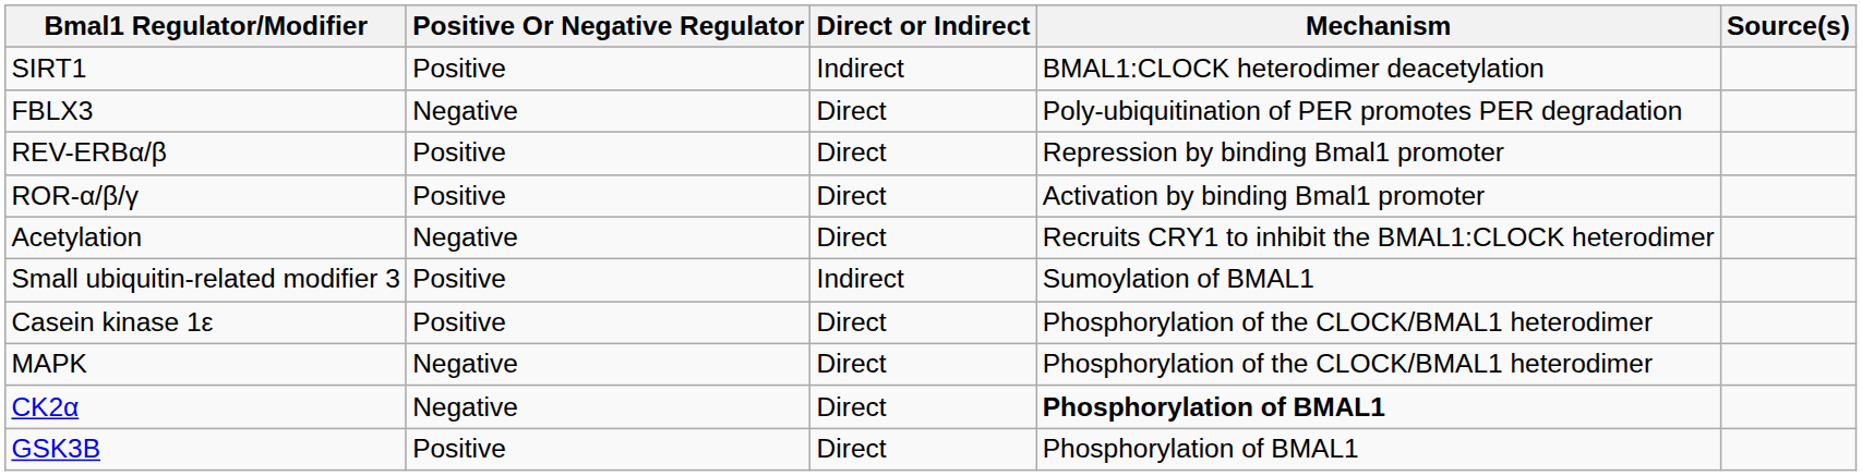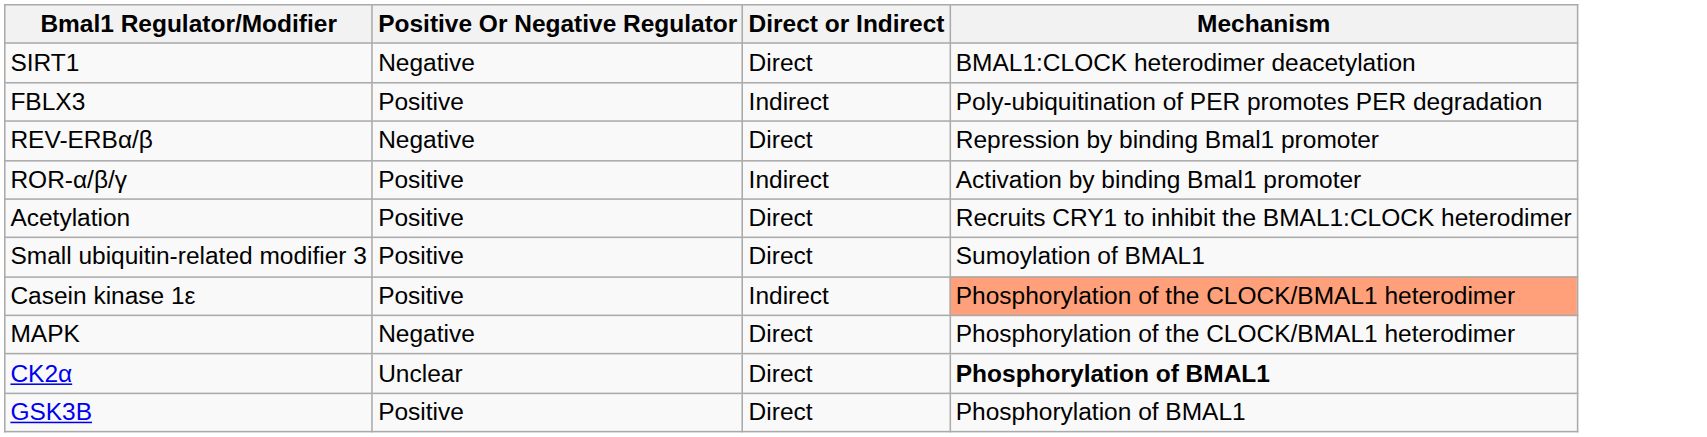 <table class="wikitable">
 <tr>
 <th>Bmal1 Regulator/Modifier</th>
 <th>Positive Or Negative Regulator</th>
 <th>Direct or Indirect</th>
 <th>Mechanism</th>
-<th>Source(s)</th>
 </tr>
 <tr>
 <td>SIRT1</td>
-<td>Positive</td>
-<td>Indirect</td>
+<td>Negative</td>
+<td>Direct</td>
 <td>BMAL1:CLOCK heterodimer deacetylation</td>
-<td></td>
 </tr>
 <tr>
 <td>FBLX3</td>
-<td>Negative</td>
-<td>Direct</td>
+<td>Positive</td>
+<td>Indirect</td>
 <td>Poly-ubiquitination of PER promotes PER degradation</td>
-<td></td>
 </tr>
 <tr>
 <td>REV-ERBα/β</td>
-<td>Positive</td>
+<td>Negative</td>
 <td>Direct</td>
 <td>Repression by binding Bmal1 promoter</td>
-<td></td>
 </tr>
 <tr>
 <td>ROR-α/β/γ</td>
 <td>Positive</td>
-<td>Direct</td>
+<td>Indirect</td>
 <td>Activation by binding Bmal1 promoter</td>
-<td></td>
 </tr>
 <tr>
 <td>Acetylation</td>
-<td>Negative</td>
+<td>Positive</td>
 <td>Direct</td>
 <td>Recruits CRY1 to inhibit the BMAL1:CLOCK heterodimer</td>
-<td></td>
 </tr>
 <tr>
 <td>Small ubiquitin-related modifier 3</td>
 <td>Positive</td>
-<td>Indirect</td>
+<td>Direct</td>
 <td>Sumoylation of BMAL1</td>
-<td></td>
 </tr>
 <tr>
 <td>Casein kinase 1ε</td>
 <td>Positive</td>
-<td>Direct</td>
-<td>Phosphorylation of the CLOCK/BMAL1 heterodimer</td>
-<td></td>
+<td>Indirect</td>
+<td style="background: lightsalmon;">Phosphorylation of the CLOCK/BMAL1 heterodimer</td>
 </tr>
 <tr>
 <td>MAPK</td>
 <td>Negative</td>
 <td>Direct</td>
 <td>Phosphorylation of the CLOCK/BMAL1 heterodimer</td>
-<td></td>
 </tr>
 <tr>
 <td><a href='#'>CK2α</a></td>
-<td>Negative</td>
+<td>Unclear</td>
 <td>Direct</td>
 <td><strong>Phosphorylation of BMAL1</strong></td>
-<td></td>
 </tr>
 <tr>
 <td><a href='#'>GSK3B</a></td>
 <td>Positive</td>
 <td>Direct</td>
 <td>Phosphorylation of BMAL1</td>
-<td></td>
 </tr>
 </table>
